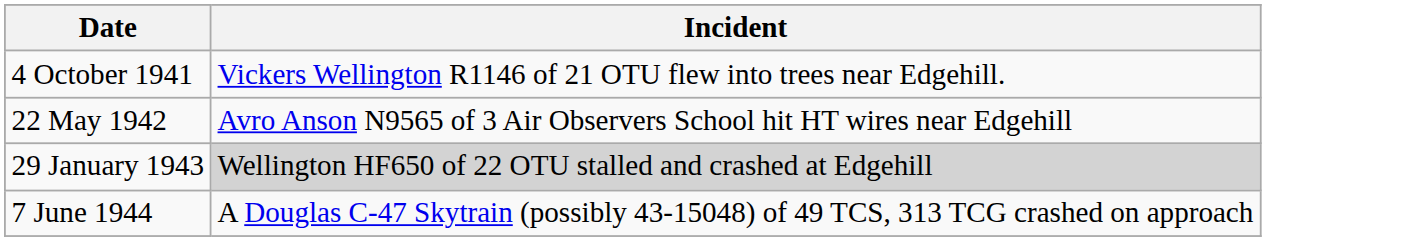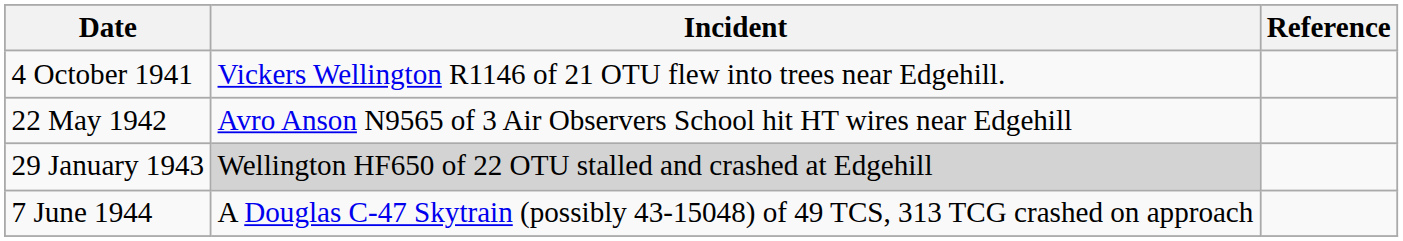 <table class="wikitable sortable">
 <tr>
 <th>Date</th>
 <th>Incident</th>
+<th>Reference</th>
 </tr>
 <tr>
 <td>4 October 1941</td>
 <td><a href='#'>Vickers Wellington</a> R1146 of 21 OTU flew into trees near Edgehill.</td>
+<td></td>
 </tr>
 <tr>
 <td>22 May 1942</td>
 <td><a href='#'>Avro Anson</a> N9565 of 3 Air Observers School hit HT wires near Edgehill</td>
+<td></td>
 </tr>
 <tr>
 <td>29 January 1943</td>
 <td style="background: lightgrey;">Wellington HF650 of 22 OTU stalled and crashed at Edgehill</td>
+<td></td>
 </tr>
 <tr>
 <td>7 June 1944</td>
 <td>A <a href='#'>Douglas C-47 Skytrain</a> (possibly 43-15048) of 49 TCS, 313 TCG crashed on approach</td>
+<td></td>
 </tr>
 </table>
